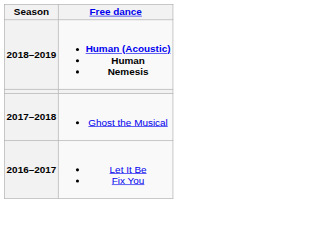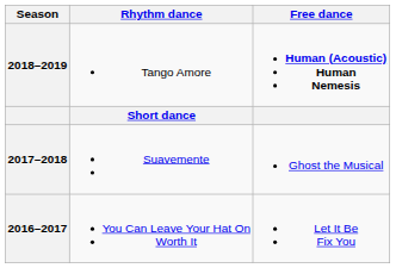 <table class=wikitable style=text-align:center>
 <tr>
 <th>Season</th>
+<th><a href='#'>Rhythm dance</a></th>
 <th><a href='#'>Free dance</a></th>
 </tr>
 <tr>
 <th>2018–2019 <br> </th>
+<td><br><ul><li> Tango Amore <br></li></ul></td>
 <td><strong><br><ul><li><a href='#'>Human (Acoustic)</a> <br></li><li>Human <br></li><li>Nemesis <br></li></ul></strong></td>
 </tr>
 <tr>
 <th></th>
+<th><a href='#'>Short dance</a></th>
 <th></th>
 </tr>
 <tr>
 <th>2017–2018 <br> </th>
+<td><br><ul><li> <a href='#'>Suavemente</a></li><li></li></ul></td>
 <td><br><ul><li><a href='#'>Ghost the Musical</a> <br></li></ul></td>
 </tr>
 <tr>
 <th>2016–2017</th>
+<td><br><ul><li><a href='#'>You Can Leave Your Hat On</a></li><li><a href='#'>Worth It</a> <br></li></ul></td>
 <td><br><ul><li><a href='#'>Let It Be</a></li><li><a href='#'>Fix You</a></li></ul></td>
 </tr>
 </table>
